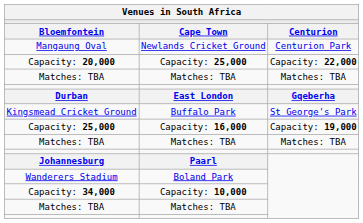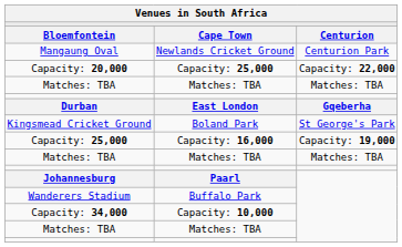 <table class="wikitable" style="text-align:center;font-size:90%">
 <tr>
 <th colspan="3">Venues in South Africa</th>
 </tr>
 <tr>
 <td style="background:#ececec;color:#2C2C2C;vertical-align:left;" colspan="3"></td>
 </tr>
 <tr>
 <th><a href='#'>Bloemfontein</a></th>
 <th><a href='#'>Cape Town</a></th>
 <th><a href='#'>Centurion</a></th>
 </tr>
 <tr>
 <td><a href='#'>Mangaung Oval</a></td>
 <td><a href='#'>Newlands Cricket Ground</a></td>
 <td><a href='#'>Centurion Park</a></td>
 </tr>
 <tr>
 <td>Capacity: <strong>20,000</strong></td>
 <td>Capacity: <strong>25,000</strong></td>
 <td>Capacity: <strong>22,000</strong></td>
 </tr>
 <tr>
 <td>Matches: TBA</td>
 <td>Matches: TBA</td>
 <td>Matches: TBA</td>
 </tr>
 <tr>
 <td></td>
 <td></td>
 <td></td>
 </tr>
 <tr>
 <th><a href='#'>Durban</a></th>
 <th><a href='#'>East London</a></th>
 <th><a href='#'>Gqeberha</a></th>
 </tr>
 <tr>
 <td><a href='#'>Kingsmead Cricket Ground</a></td>
-<td><a href='#'>Buffalo Park</a></td>
+<td><a href='#'>Boland Park</a></td>
 <td><a href='#'>St George's Park</a></td>
 </tr>
 <tr>
 <td>Capacity: <strong>25,000</strong></td>
 <td>Capacity: <strong>16,000</strong></td>
 <td>Capacity: <strong>19,000</strong></td>
 </tr>
 <tr>
 <td>Matches: TBA</td>
 <td>Matches: TBA</td>
 <td>Matches: TBA</td>
 </tr>
 <tr>
 <td></td>
 <td></td>
 <td></td>
 </tr>
 <tr>
 <th><a href='#'>Johannesburg</a></th>
 <th><a href='#'>Paarl</a></th>
 <td rowspan="5"></td>
 </tr>
 <tr>
 <td><a href='#'>Wanderers Stadium</a></td>
-<td><a href='#'>Boland Park</a></td>
+<td><a href='#'>Buffalo Park</a></td>
 </tr>
 <tr>
 <td>Capacity: <strong>34,000</strong></td>
 <td>Capacity: <strong>10,000</strong></td>
 </tr>
 <tr>
 <td>Matches: TBA</td>
 <td>Matches: TBA</td>
 </tr>
 <tr>
 <td></td>
 <td></td>
 </tr>
 </table>
